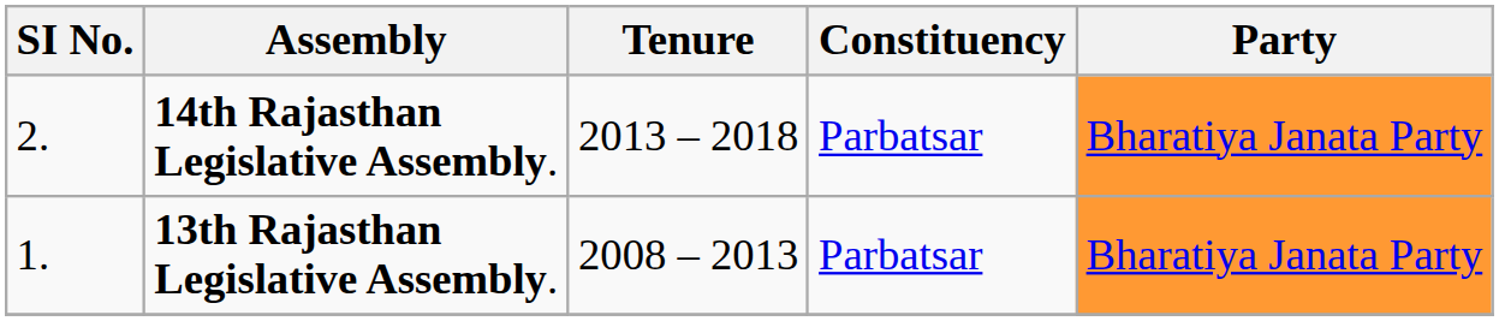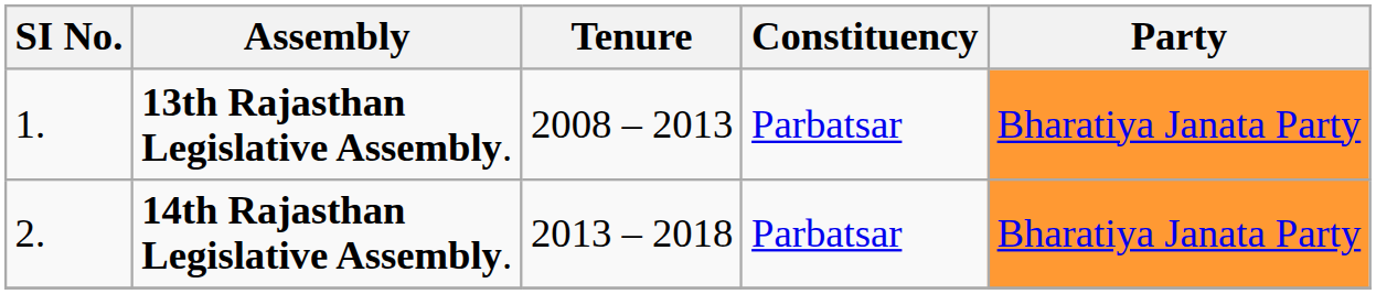 <table class = "wikitable">
 <tr>
 <th>SI No.</th>
 <th>Assembly</th>
 <th>Tenure</th>
 <th>Constituency</th>
 <th>Party</th>
 </tr>
 <tr>
+<td>1.</td>
+<td><strong>13th Rajasthan<br>Legislative Assembly</strong>.</td>
+<td>2008 – 2013</td>
+<td><a href='#'>Parbatsar</a></td>
+<td bgcolor=#FF9933><a href='#'>Bharatiya Janata Party</a></td>
+</tr>
+<tr>
 <td>2.</td>
 <td><strong>14th Rajasthan<br>Legislative Assembly</strong>.</td>
 <td>2013 – 2018</td>
 <td><a href='#'>Parbatsar</a></td>
 <td bgcolor=#FF9933><a href='#'>Bharatiya Janata Party</a></td>
 </tr>
 <tr>
-<td>1.</td>
-<td><strong>13th Rajasthan<br>Legislative Assembly</strong>.</td>
-<td>2008 – 2013</td>
-<td><a href='#'>Parbatsar</a></td>
-<td bgcolor=#FF9933><a href='#'>Bharatiya Janata Party</a></td>
-</tr>
-<tr>
 </tr>
 </table>
